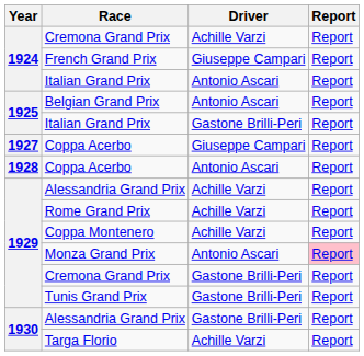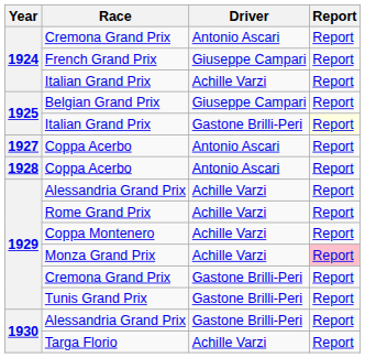 <table class="wikitable" style="font-size: 95%;">
 <tr>
 <th>Year</th>
 <th>Race</th>
 <th>Driver</th>
 <th>Report</th>
 </tr>
 <tr>
 <th rowspan="3"><a href='#'>1924</a></th>
 <td><a href='#'>Cremona Grand Prix</a></td>
-<td> <a href='#'>Achille Varzi</a></td>
+<td> <a href='#'>Antonio Ascari</a></td>
 <td><a href='#'>Report</a></td>
 </tr>
 <tr>
 <td><a href='#'>French Grand Prix</a></td>
 <td> <a href='#'>Giuseppe Campari</a></td>
 <td><a href='#'>Report</a></td>
 </tr>
 <tr>
 <td><a href='#'>Italian Grand Prix</a></td>
-<td> <a href='#'>Antonio Ascari</a></td>
+<td> <a href='#'>Achille Varzi</a></td>
 <td><a href='#'>Report</a></td>
 </tr>
 <tr>
 <th rowspan="2"><a href='#'>1925</a></th>
 <td><a href='#'>Belgian Grand Prix</a></td>
-<td> <a href='#'>Antonio Ascari</a></td>
+<td> <a href='#'>Giuseppe Campari</a></td>
 <td><a href='#'>Report</a></td>
 </tr>
 <tr>
 <td><a href='#'>Italian Grand Prix</a></td>
 <td> <a href='#'>Gastone Brilli-Peri</a></td>
-<td><a href='#'>Report</a></td>
+<td style="background: lightyellow;"><a href='#'>Report</a></td>
 </tr>
 <tr>
 <th><a href='#'>1927</a></th>
 <td><a href='#'>Coppa Acerbo</a></td>
-<td> <a href='#'>Giuseppe Campari</a></td>
+<td> <a href='#'>Antonio Ascari</a></td>
 <td><a href='#'>Report</a></td>
 </tr>
 <tr>
 <th><a href='#'>1928</a></th>
 <td><a href='#'>Coppa Acerbo</a></td>
 <td> <a href='#'>Antonio Ascari</a></td>
 <td><a href='#'>Report</a></td>
 </tr>
 <tr>
 <th rowspan="6"><a href='#'>1929</a></th>
 <td><a href='#'>Alessandria Grand Prix</a></td>
 <td> <a href='#'>Achille Varzi</a></td>
 <td><a href='#'>Report</a></td>
 </tr>
 <tr>
 <td><a href='#'>Rome Grand Prix</a></td>
 <td> <a href='#'>Achille Varzi</a></td>
 <td><a href='#'>Report</a></td>
 </tr>
 <tr>
 <td><a href='#'>Coppa Montenero</a></td>
 <td> <a href='#'>Achille Varzi</a></td>
 <td><a href='#'>Report</a></td>
 </tr>
 <tr>
 <td><a href='#'>Monza Grand Prix</a></td>
-<td> <a href='#'>Antonio Ascari</a></td>
+<td> <a href='#'>Achille Varzi</a></td>
 <td style="background: pink;"><a href='#'>Report</a></td>
 </tr>
 <tr>
 <td><a href='#'>Cremona Grand Prix</a></td>
 <td> <a href='#'>Gastone Brilli-Peri</a></td>
 <td><a href='#'>Report</a></td>
 </tr>
 <tr>
 <td><a href='#'>Tunis Grand Prix</a></td>
 <td> <a href='#'>Gastone Brilli-Peri</a></td>
 <td><a href='#'>Report</a></td>
 </tr>
 <tr>
 <th rowspan="2"><a href='#'>1930</a></th>
 <td><a href='#'>Alessandria Grand Prix</a></td>
 <td> <a href='#'>Gastone Brilli-Peri</a></td>
 <td><a href='#'>Report</a></td>
 </tr>
 <tr>
 <td><a href='#'>Targa Florio</a></td>
 <td> <a href='#'>Achille Varzi</a></td>
 <td><a href='#'>Report</a></td>
 </tr>
 </table>
